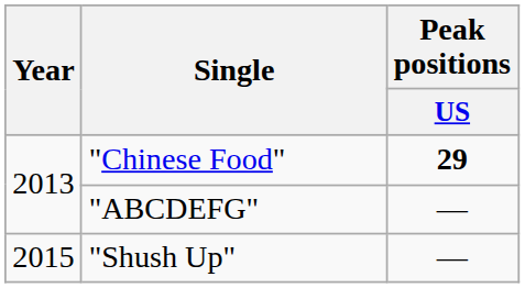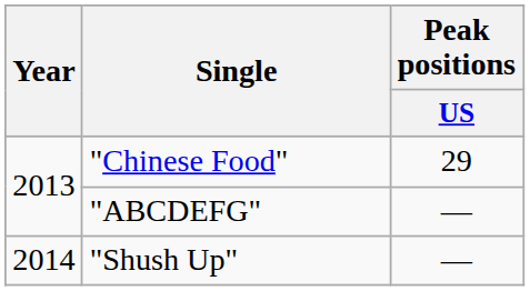 <table class="wikitable">
 <tr>
 <th align="center" rowspan="2" width="10">Year</th>
 <th align="center" rowspan="2" width="150">Single</th>
 <th align="center" colspan="1" width="20">Peak positions</th>
 </tr>
 <tr>
 <th scope="col" style="width:3em;font-size:90%;"><a href='#'>US</a><br></th>
 </tr>
 <tr>
 <td rowspan="2" style="text-align:center;">2013</td>
 <td>"<a href='#'>Chinese Food</a>"</td>
-<td style="text-align:center;"><strong>29</strong></td>
+<td style="text-align:center;">29</td>
 </tr>
 <tr>
 <td>"ABCDEFG"</td>
 <td style="text-align:center;">—</td>
 </tr>
 <tr>
-<td style="text-align:center;">2015</td>
+<td style="text-align:center;">2014</td>
 <td>"Shush Up"</td>
 <td style="text-align:center;">—</td>
 </tr>
 </table>
